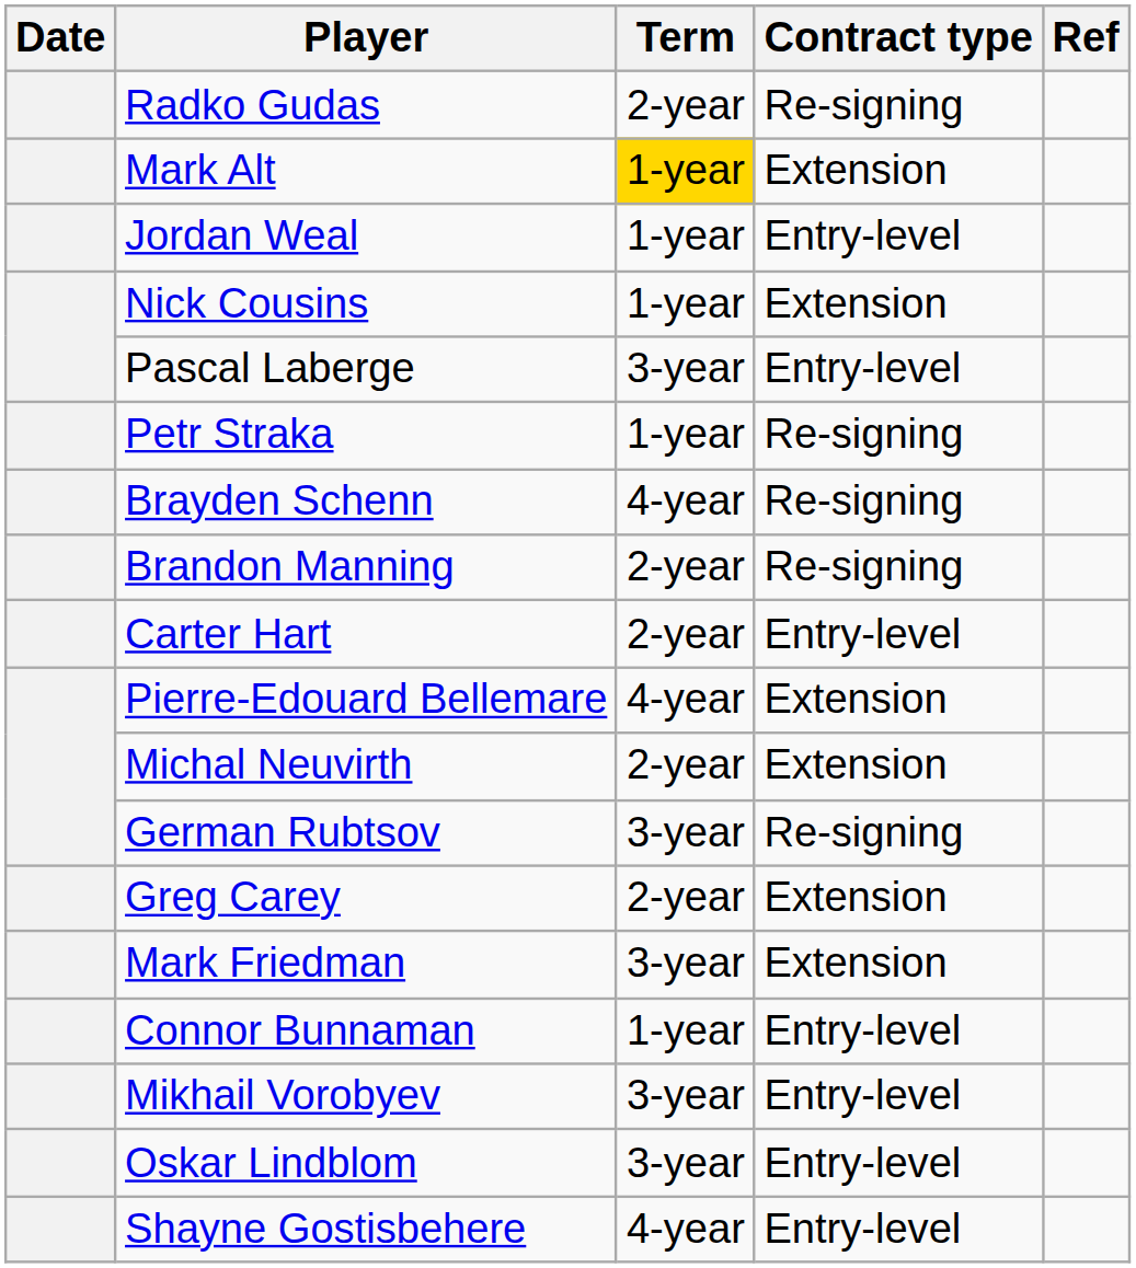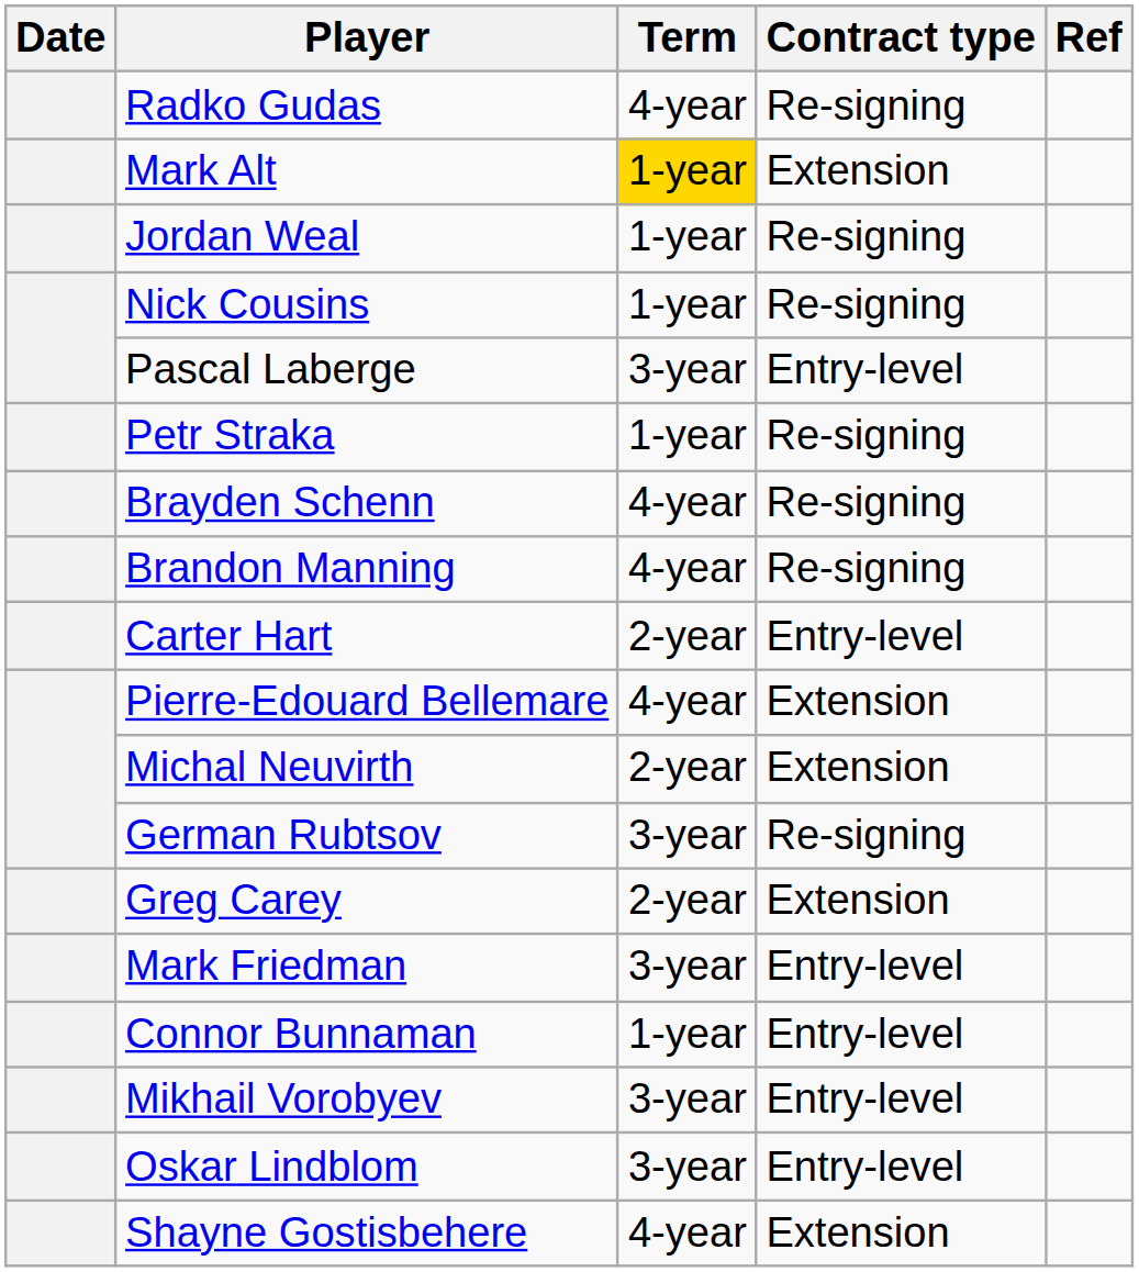 <table class="wikitable plainrowheaders">
 <tr style="background:#ddd; text-align:center;">
 <th>Date</th>
 <th>Player</th>
 <th>Term</th>
 <th>Contract type</th>
 <th>Ref</th>
 </tr>
 <tr>
 <th scope="row"></th>
 <td><a href='#'>Radko Gudas</a></td>
-<td>2-year</td>
+<td>4-year</td>
 <td>Re-signing</td>
 <td></td>
 </tr>
 <tr>
 <th scope="row"></th>
 <td><a href='#'>Mark Alt</a></td>
 <td style="background: gold;">1-year</td>
 <td>Extension</td>
 <td></td>
 </tr>
 <tr>
 <th scope="row"></th>
 <td><a href='#'>Jordan Weal</a></td>
 <td>1-year</td>
-<td>Entry-level</td>
+<td>Re-signing</td>
 <td></td>
 </tr>
 <tr>
 <th scope="row" rowspan=2></th>
 <td><a href='#'>Nick Cousins</a></td>
 <td>1-year</td>
-<td>Extension</td>
+<td>Re-signing</td>
 <td></td>
 </tr>
 <tr>
 <td>Pascal Laberge</td>
 <td>3-year</td>
 <td>Entry-level</td>
 <td></td>
 </tr>
 <tr>
 <th scope="row"></th>
 <td><a href='#'>Petr Straka</a></td>
 <td>1-year</td>
 <td>Re-signing</td>
 <td></td>
 </tr>
 <tr>
 <th scope="row"></th>
 <td><a href='#'>Brayden Schenn</a></td>
 <td>4-year</td>
 <td>Re-signing</td>
 <td></td>
 </tr>
 <tr>
 <th scope="row"></th>
 <td><a href='#'>Brandon Manning</a></td>
-<td>2-year</td>
+<td>4-year</td>
 <td>Re-signing</td>
 <td></td>
 </tr>
 <tr>
 <th scope="row"></th>
 <td><a href='#'>Carter Hart</a></td>
 <td>2-year</td>
 <td>Entry-level</td>
 <td></td>
 </tr>
 <tr>
 <th scope="row" rowspan=3></th>
 <td><a href='#'>Pierre-Edouard Bellemare</a></td>
 <td>4-year</td>
 <td>Extension</td>
 <td></td>
 </tr>
 <tr>
 <td><a href='#'>Michal Neuvirth</a></td>
 <td>2-year</td>
 <td>Extension</td>
 <td></td>
 </tr>
 <tr>
 <td><a href='#'>German Rubtsov</a></td>
 <td>3-year</td>
 <td>Re-signing</td>
 <td></td>
 </tr>
 <tr>
 <th scope="row"></th>
 <td><a href='#'>Greg Carey</a></td>
 <td>2-year</td>
 <td>Extension</td>
 <td></td>
 </tr>
 <tr>
 <th scope="row"></th>
 <td><a href='#'>Mark Friedman</a></td>
 <td>3-year</td>
-<td>Extension</td>
+<td>Entry-level</td>
 <td></td>
 </tr>
 <tr>
 <th scope="row"></th>
 <td><a href='#'>Connor Bunnaman</a></td>
 <td>1-year</td>
 <td>Entry-level</td>
 <td></td>
 </tr>
 <tr>
 <th scope="row"></th>
 <td><a href='#'>Mikhail Vorobyev</a></td>
 <td>3-year</td>
 <td>Entry-level</td>
 <td></td>
 </tr>
 <tr>
 <th scope="row"></th>
 <td><a href='#'>Oskar Lindblom</a></td>
 <td>3-year</td>
 <td>Entry-level</td>
 <td></td>
 </tr>
 <tr>
 <th scope="row"></th>
 <td><a href='#'>Shayne Gostisbehere</a></td>
 <td>4-year</td>
-<td>Entry-level</td>
+<td>Extension</td>
 <td></td>
 </tr>
 </table>
